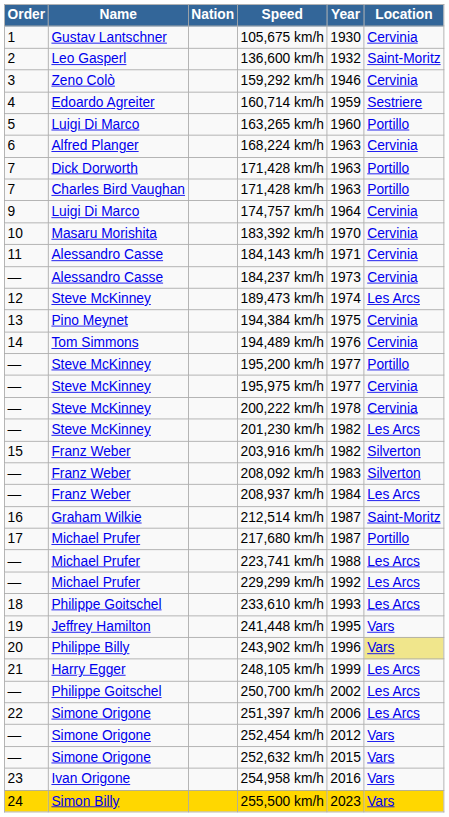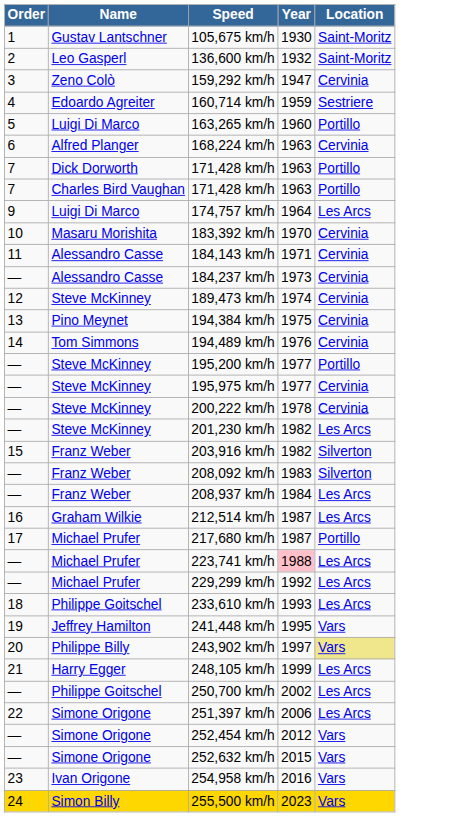 <table class="wikitable" style="font-size:100%">
 <tr align="center" style="background-color:#369">
 <td style="color:white;"><strong>Order</strong></td>
 <td style="color:white;"><strong>Name</strong></td>
-<td style="color:white;"><strong>Nation</strong></td>
 <td style="color:white;"><strong>Speed</strong></td>
 <td style="color:white;"><strong>Year</strong></td>
 <td style="color:white;"><strong>Location</strong></td>
 </tr>
 <tr>
 <td>1</td>
 <td><a href='#'>Gustav Lantschner</a></td>
-<td></td>
 <td>105,675 km/h</td>
 <td>1930</td>
-<td> <a href='#'>Cervinia</a></td>
+<td> <a href='#'>Saint-Moritz</a></td>
 </tr>
 <tr>
 <td>2</td>
 <td><a href='#'>Leo Gasperl</a></td>
-<td></td>
 <td>136,600 km/h</td>
 <td>1932</td>
 <td> <a href='#'>Saint-Moritz</a></td>
 </tr>
 <tr>
 <td>3</td>
 <td><a href='#'>Zeno Colò</a></td>
-<td></td>
 <td>159,292 km/h</td>
-<td>1946</td>
+<td>1947</td>
 <td> <a href='#'>Cervinia</a></td>
 </tr>
 <tr>
 <td>4</td>
 <td><a href='#'>Edoardo Agreiter</a></td>
-<td></td>
 <td>160,714 km/h</td>
 <td>1959</td>
 <td> <a href='#'>Sestriere</a></td>
 </tr>
 <tr>
 <td>5</td>
 <td><a href='#'>Luigi Di Marco</a></td>
-<td></td>
 <td>163,265 km/h</td>
 <td>1960</td>
 <td> <a href='#'>Portillo</a></td>
 </tr>
 <tr>
 <td>6</td>
 <td><a href='#'>Alfred Planger</a></td>
-<td></td>
 <td>168,224 km/h</td>
 <td>1963</td>
 <td> <a href='#'>Cervinia</a></td>
 </tr>
 <tr>
 <td>7</td>
 <td><a href='#'>Dick Dorworth</a></td>
-<td></td>
 <td>171,428 km/h</td>
 <td>1963</td>
 <td> <a href='#'>Portillo</a></td>
 </tr>
 <tr>
 <td>7</td>
 <td><a href='#'>Charles Bird Vaughan</a></td>
-<td></td>
 <td>171,428 km/h</td>
 <td>1963</td>
 <td> <a href='#'>Portillo</a></td>
 </tr>
 <tr>
 <td>9</td>
 <td><a href='#'>Luigi Di Marco</a></td>
-<td></td>
 <td>174,757 km/h</td>
 <td>1964</td>
-<td> <a href='#'>Cervinia</a></td>
+<td> <a href='#'>Les Arcs</a></td>
 </tr>
 <tr>
 <td>10</td>
 <td><a href='#'>Masaru Morishita</a></td>
-<td></td>
 <td>183,392 km/h</td>
 <td>1970</td>
 <td> <a href='#'>Cervinia</a></td>
 </tr>
 <tr>
 <td>11</td>
 <td><a href='#'>Alessandro Casse</a></td>
-<td></td>
 <td>184,143 km/h</td>
 <td>1971</td>
 <td> <a href='#'>Cervinia</a></td>
 </tr>
 <tr>
 <td>—</td>
 <td><a href='#'>Alessandro Casse</a></td>
-<td></td>
 <td>184,237 km/h</td>
 <td>1973</td>
 <td> <a href='#'>Cervinia</a></td>
 </tr>
 <tr>
 <td>12</td>
 <td><a href='#'>Steve McKinney</a></td>
-<td></td>
 <td>189,473 km/h</td>
 <td>1974</td>
-<td> <a href='#'>Les Arcs</a></td>
+<td> <a href='#'>Cervinia</a></td>
 </tr>
 <tr>
 <td>13</td>
 <td><a href='#'>Pino Meynet</a></td>
-<td></td>
 <td>194,384 km/h</td>
 <td>1975</td>
 <td> <a href='#'>Cervinia</a></td>
 </tr>
 <tr>
 <td>14</td>
 <td><a href='#'>Tom Simmons</a></td>
-<td></td>
 <td>194,489 km/h</td>
 <td>1976</td>
 <td> <a href='#'>Cervinia</a></td>
 </tr>
 <tr>
 <td>—</td>
 <td><a href='#'>Steve McKinney</a></td>
-<td></td>
 <td>195,200 km/h</td>
 <td>1977</td>
 <td> <a href='#'>Portillo</a></td>
 </tr>
 <tr>
 <td>—</td>
 <td><a href='#'>Steve McKinney</a></td>
-<td></td>
 <td>195,975 km/h</td>
 <td>1977</td>
 <td> <a href='#'>Cervinia</a></td>
 </tr>
 <tr>
 <td>—</td>
 <td><a href='#'>Steve McKinney</a></td>
-<td></td>
 <td>200,222 km/h</td>
 <td>1978</td>
 <td> <a href='#'>Cervinia</a></td>
 </tr>
 <tr>
 <td>—</td>
 <td><a href='#'>Steve McKinney</a></td>
-<td></td>
 <td>201,230 km/h</td>
 <td>1982</td>
 <td> <a href='#'>Les Arcs</a></td>
 </tr>
 <tr>
 <td>15</td>
 <td><a href='#'>Franz Weber</a></td>
-<td></td>
 <td>203,916 km/h</td>
 <td>1982</td>
 <td> <a href='#'>Silverton</a></td>
 </tr>
 <tr>
 <td>—</td>
 <td><a href='#'>Franz Weber</a></td>
-<td></td>
 <td>208,092 km/h</td>
 <td>1983</td>
 <td> <a href='#'>Silverton</a></td>
 </tr>
 <tr>
 <td>—</td>
 <td><a href='#'>Franz Weber</a></td>
-<td></td>
 <td>208,937 km/h</td>
 <td>1984</td>
 <td> <a href='#'>Les Arcs</a></td>
 </tr>
 <tr>
 <td>16</td>
 <td><a href='#'>Graham Wilkie</a></td>
-<td></td>
 <td>212,514 km/h</td>
 <td>1987</td>
-<td> <a href='#'>Saint-Moritz</a></td>
+<td> <a href='#'>Les Arcs</a></td>
 </tr>
 <tr>
 <td>17</td>
 <td><a href='#'>Michael Prufer</a></td>
-<td></td>
 <td>217,680 km/h</td>
 <td>1987</td>
 <td> <a href='#'>Portillo</a></td>
 </tr>
 <tr>
 <td>—</td>
 <td><a href='#'>Michael Prufer</a></td>
-<td></td>
 <td>223,741 km/h</td>
-<td>1988</td>
+<td style="background: pink;">1988</td>
 <td> <a href='#'>Les Arcs</a></td>
 </tr>
 <tr>
 <td>—</td>
 <td><a href='#'>Michael Prufer</a></td>
-<td></td>
 <td>229,299 km/h</td>
 <td>1992</td>
 <td> <a href='#'>Les Arcs</a></td>
 </tr>
 <tr>
 <td>18</td>
 <td><a href='#'>Philippe Goitschel</a></td>
-<td></td>
 <td>233,610 km/h</td>
 <td>1993</td>
 <td> <a href='#'>Les Arcs</a></td>
 </tr>
 <tr>
 <td>19</td>
 <td><a href='#'>Jeffrey Hamilton</a></td>
-<td></td>
 <td>241,448 km/h</td>
 <td>1995</td>
 <td> <a href='#'>Vars</a></td>
 </tr>
 <tr>
 <td>20</td>
 <td><a href='#'>Philippe Billy</a></td>
-<td></td>
 <td>243,902 km/h</td>
-<td>1996</td>
+<td>1997</td>
 <td style="background: khaki;"> <a href='#'>Vars</a></td>
 </tr>
 <tr>
 <td>21</td>
 <td><a href='#'>Harry Egger</a></td>
-<td></td>
 <td>248,105 km/h</td>
 <td>1999</td>
 <td> <a href='#'>Les Arcs</a></td>
 </tr>
 <tr>
 <td>—</td>
 <td><a href='#'>Philippe Goitschel</a></td>
-<td></td>
 <td>250,700 km/h</td>
 <td>2002</td>
 <td> <a href='#'>Les Arcs</a></td>
 </tr>
 <tr>
 <td>22</td>
 <td><a href='#'>Simone Origone</a></td>
-<td></td>
 <td>251,397 km/h</td>
 <td>2006</td>
 <td> <a href='#'>Les Arcs</a></td>
 </tr>
 <tr>
 <td>—</td>
 <td><a href='#'>Simone Origone</a></td>
-<td></td>
 <td>252,454 km/h</td>
 <td>2012</td>
 <td> <a href='#'>Vars</a></td>
 </tr>
 <tr>
 <td>—</td>
 <td><a href='#'>Simone Origone</a></td>
-<td></td>
 <td>252,632 km/h</td>
 <td>2015</td>
 <td> <a href='#'>Vars</a></td>
 </tr>
 <tr>
 <td>23</td>
 <td><a href='#'>Ivan Origone</a></td>
-<td></td>
 <td>254,958 km/h</td>
 <td>2016</td>
 <td> <a href='#'>Vars</a></td>
 </tr>
 <tr>
 <td bgcolor="gold">24</td>
 <td bgcolor="gold"><a href='#'>Simon Billy</a></td>
-<td bgcolor="gold"></td>
 <td bgcolor="gold">255,500 km/h</td>
 <td bgcolor="gold">2023</td>
 <td bgcolor="gold"> <a href='#'>Vars</a></td>
 </tr>
 </table>
